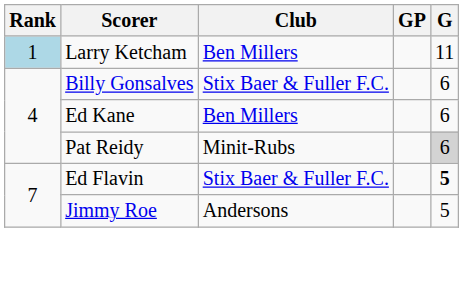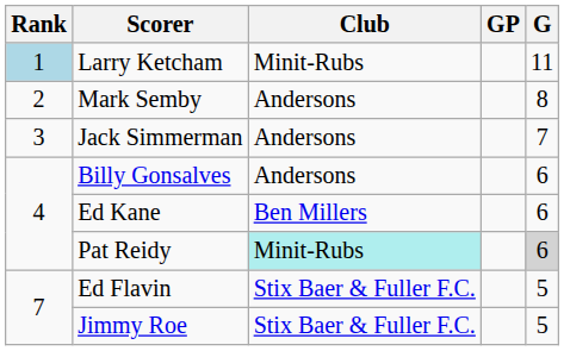 <table class="wikitable">
 <tr>
 <th>Rank</th>
 <th>Scorer</th>
 <th>Club</th>
 <th>GP</th>
 <th>G</th>
 </tr>
 <tr>
 <td align=center style="background: lightblue;">1</td>
 <td>Larry Ketcham</td>
-<td><a href='#'>Ben Millers</a></td>
+<td>Minit-Rubs</td>
 <td align=center></td>
 <td align=center>11</td>
 </tr>
 <tr>
+<td align=center>2</td>
+<td>Mark Semby</td>
+<td>Andersons</td>
+<td align=center></td>
+<td align=center>8</td>
+</tr>
+<tr>
+<td align=center>3</td>
+<td>Jack Simmerman</td>
+<td>Andersons</td>
+<td align=center></td>
+<td align=center>7</td>
+</tr>
+<tr>
 <td rowspan=3 align=center>4</td>
 <td><a href='#'>Billy Gonsalves</a></td>
-<td><a href='#'>Stix Baer & Fuller F.C.</a></td>
+<td>Andersons</td>
 <td align=center></td>
 <td align=center>6</td>
 </tr>
 <tr>
 <td>Ed Kane</td>
 <td><a href='#'>Ben Millers</a></td>
 <td align=center></td>
 <td align=center>6</td>
 </tr>
 <tr>
 <td>Pat Reidy</td>
-<td>Minit-Rubs</td>
+<td style="background: paleturquoise;">Minit-Rubs</td>
 <td align=center></td>
 <td align=center style="background: lightgrey;">6</td>
 </tr>
 <tr>
 <td rowspan=2 align=center>7</td>
 <td>Ed Flavin</td>
 <td><a href='#'>Stix Baer & Fuller F.C.</a></td>
 <td align=center></td>
-<td align=center><strong>5</strong></td>
+<td align=center>5</td>
 </tr>
 <tr>
 <td><a href='#'>Jimmy Roe</a></td>
-<td>Andersons</td>
+<td><a href='#'>Stix Baer & Fuller F.C.</a></td>
 <td align=center></td>
 <td align=center>5</td>
 </tr>
 </table>
